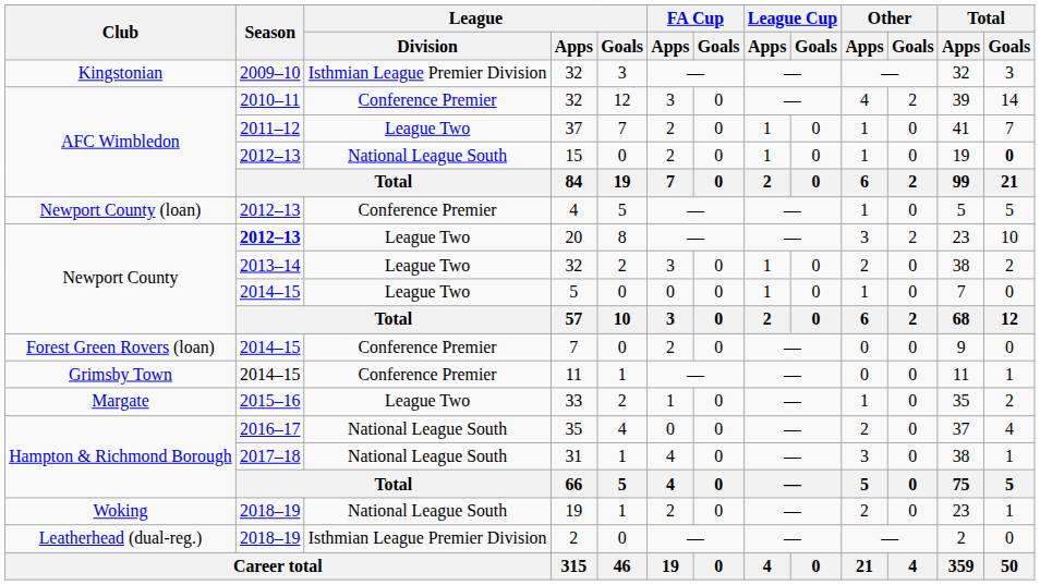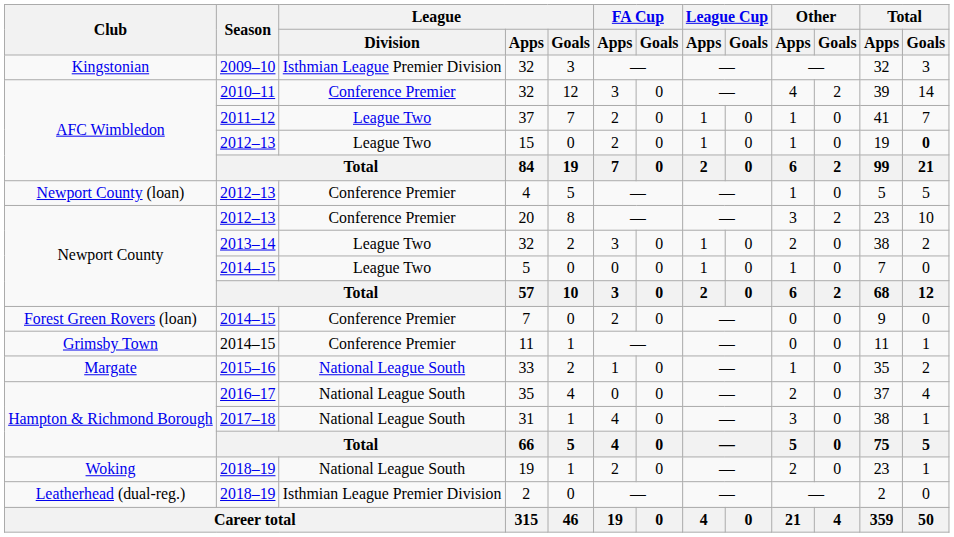 <table class="wikitable" style="text-align:center">
 <tr>
 <th rowspan="2">Club</th>
 <th rowspan="2">Season</th>
 <th colspan="3">League</th>
 <th colspan="2"><a href='#'>FA Cup</a></th>
 <th colspan="2"><a href='#'>League Cup</a></th>
 <th colspan="2">Other</th>
 <th colspan="2">Total</th>
 </tr>
 <tr>
 <th>Division</th>
 <th>Apps</th>
 <th>Goals</th>
 <th>Apps</th>
 <th>Goals</th>
 <th>Apps</th>
 <th>Goals</th>
 <th>Apps</th>
 <th>Goals</th>
 <th>Apps</th>
 <th>Goals</th>
 </tr>
 <tr>
 <td rowspan="1" valign="center"><a href='#'>Kingstonian</a></td>
 <td><a href='#'>2009–10</a></td>
 <td><a href='#'>Isthmian League</a> Premier Division</td>
 <td>32</td>
 <td>3</td>
 <td colspan="2">—</td>
 <td colspan="2">—</td>
 <td colspan="2">—</td>
 <td>32</td>
 <td>3</td>
 </tr>
 <tr>
 <td rowspan="4" valign="center"><a href='#'>AFC Wimbledon</a></td>
 <td><a href='#'>2010–11</a></td>
 <td><a href='#'>Conference Premier</a></td>
 <td>32</td>
 <td>12</td>
 <td>3</td>
 <td>0</td>
 <td colspan="2">—</td>
 <td>4</td>
 <td>2</td>
 <td>39</td>
 <td>14</td>
 </tr>
 <tr>
 <td><a href='#'>2011–12</a></td>
 <td><a href='#'>League Two</a></td>
 <td>37</td>
 <td>7</td>
 <td>2</td>
 <td>0</td>
 <td>1</td>
 <td>0</td>
 <td>1</td>
 <td>0</td>
 <td>41</td>
 <td>7</td>
 </tr>
 <tr>
 <td><a href='#'>2012–13</a></td>
-<td><a href='#'>National League South</a></td>
+<td>League Two</td>
 <td>15</td>
 <td>0</td>
 <td>2</td>
 <td>0</td>
 <td>1</td>
 <td>0</td>
 <td>1</td>
 <td>0</td>
 <td>19</td>
 <td><strong>0</strong></td>
 </tr>
 <tr>
 <th colspan="2">Total</th>
 <th>84</th>
 <th>19</th>
 <th>7</th>
 <th>0</th>
 <th>2</th>
 <th>0</th>
 <th>6</th>
 <th>2</th>
 <th>99</th>
 <th>21</th>
 </tr>
 <tr>
 <td rowspan="1" valign="center"><a href='#'>Newport County</a> (loan)</td>
 <td><a href='#'>2012–13</a></td>
 <td>Conference Premier</td>
 <td>4</td>
 <td>5</td>
 <td colspan="2">—</td>
 <td colspan="2">—</td>
 <td>1</td>
 <td>0</td>
 <td>5</td>
 <td>5</td>
 </tr>
 <tr>
 <td rowspan="4" valign="center">Newport County</td>
-<td><strong><a href='#'>2012–13</a></strong></td>
-<td>League Two</td>
+<td><a href='#'>2012–13</a></td>
+<td>Conference Premier</td>
 <td>20</td>
 <td>8</td>
 <td colspan="2">—</td>
 <td colspan="2">—</td>
 <td>3</td>
 <td>2</td>
 <td>23</td>
 <td>10</td>
 </tr>
 <tr>
 <td><a href='#'>2013–14</a></td>
 <td>League Two</td>
 <td>32</td>
 <td>2</td>
 <td>3</td>
 <td>0</td>
 <td>1</td>
 <td>0</td>
 <td>2</td>
 <td>0</td>
 <td>38</td>
 <td>2</td>
 </tr>
 <tr>
 <td><a href='#'>2014–15</a></td>
 <td>League Two</td>
 <td>5</td>
 <td>0</td>
 <td>0</td>
 <td>0</td>
 <td>1</td>
 <td>0</td>
 <td>1</td>
 <td>0</td>
 <td>7</td>
 <td>0</td>
 </tr>
 <tr>
 <th colspan="2">Total</th>
 <th>57</th>
 <th>10</th>
 <th>3</th>
 <th>0</th>
 <th>2</th>
 <th>0</th>
 <th>6</th>
 <th>2</th>
 <th>68</th>
 <th>12</th>
 </tr>
 <tr>
 <td rowspan="1" valign="center"><a href='#'>Forest Green Rovers</a> (loan)</td>
 <td><a href='#'>2014–15</a></td>
 <td>Conference Premier</td>
 <td>7</td>
 <td>0</td>
 <td>2</td>
 <td>0</td>
 <td colspan="2">—</td>
 <td>0</td>
 <td>0</td>
 <td>9</td>
 <td>0</td>
 </tr>
 <tr>
 <td rowspan="1" valign="center"><a href='#'>Grimsby Town</a></td>
 <td>2014–15</td>
 <td>Conference Premier</td>
 <td>11</td>
 <td>1</td>
 <td colspan="2">—</td>
 <td colspan="2">—</td>
 <td>0</td>
 <td>0</td>
 <td>11</td>
 <td>1</td>
 </tr>
 <tr>
 <td rowspan="1" valign="center"><a href='#'>Margate</a></td>
 <td><a href='#'>2015–16</a></td>
-<td>League Two</td>
+<td><a href='#'>National League South</a></td>
 <td>33</td>
 <td>2</td>
 <td>1</td>
 <td>0</td>
 <td colspan="2">—</td>
 <td>1</td>
 <td>0</td>
 <td>35</td>
 <td>2</td>
 </tr>
 <tr>
 <td rowspan="3" valign="center"><a href='#'>Hampton & Richmond Borough</a></td>
 <td><a href='#'>2016–17</a></td>
 <td>National League South</td>
 <td>35</td>
 <td>4</td>
 <td>0</td>
 <td>0</td>
 <td colspan="2">—</td>
 <td>2</td>
 <td>0</td>
 <td>37</td>
 <td>4</td>
 </tr>
 <tr>
 <td><a href='#'>2017–18</a></td>
 <td>National League South</td>
 <td>31</td>
 <td>1</td>
 <td>4</td>
 <td>0</td>
 <td colspan="2">—</td>
 <td>3</td>
 <td>0</td>
 <td>38</td>
 <td>1</td>
 </tr>
 <tr>
 <th colspan="2">Total</th>
 <th>66</th>
 <th>5</th>
 <th>4</th>
 <th>0</th>
 <th colspan="2">—</th>
 <th>5</th>
 <th>0</th>
 <th>75</th>
 <th>5</th>
 </tr>
 <tr>
 <td rowspan="1" valign="center"><a href='#'>Woking</a></td>
 <td><a href='#'>2018–19</a></td>
 <td>National League South</td>
 <td>19</td>
 <td>1</td>
 <td>2</td>
 <td>0</td>
 <td colspan="2">—</td>
 <td>2</td>
 <td>0</td>
 <td>23</td>
 <td>1</td>
 </tr>
 <tr>
 <td rowspan="1" valign="center"><a href='#'>Leatherhead</a> (dual-reg.)</td>
 <td><a href='#'>2018–19</a></td>
 <td>Isthmian League Premier Division</td>
 <td>2</td>
 <td>0</td>
 <td colspan="2">—</td>
 <td colspan="2">—</td>
 <td colspan="2">—</td>
 <td>2</td>
 <td>0</td>
 </tr>
 <tr>
 <th colspan="3">Career total</th>
 <th>315</th>
 <th>46</th>
 <th>19</th>
 <th>0</th>
 <th>4</th>
 <th>0</th>
 <th>21</th>
 <th>4</th>
 <th>359</th>
 <th>50</th>
 </tr>
 </table>
